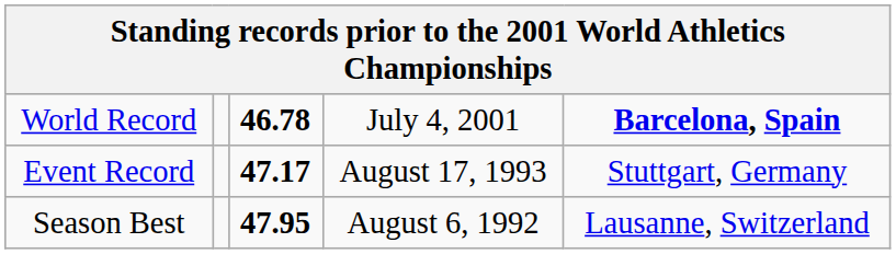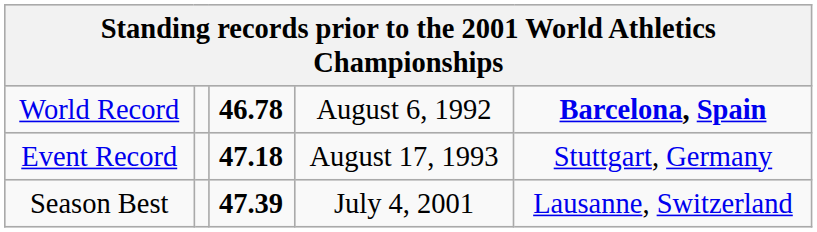 <table class="wikitable" style=" text-align:center; font-size:110%;" width="80%">
 <tr>
 <th colspan="5">Standing records prior to the 2001 World Athletics Championships</th>
 </tr>
 <tr>
 <td><a href='#'>World Record</a></td>
 <td></td>
 <td><strong>46.78</strong></td>
-<td>July 4, 2001</td>
+<td>August 6, 1992</td>
 <td><strong> <a href='#'>Barcelona</a>, <a href='#'>Spain</a></strong></td>
 </tr>
 <tr>
 <td><a href='#'>Event Record</a></td>
 <td></td>
-<td><strong>47.17</strong></td>
+<td><strong>47.18</strong></td>
 <td>August 17, 1993</td>
 <td> <a href='#'>Stuttgart</a>, <a href='#'>Germany</a></td>
 </tr>
 <tr>
 <td>Season Best</td>
 <td></td>
-<td><strong>47.95</strong></td>
-<td>August 6, 1992</td>
+<td><strong>47.39</strong></td>
+<td>July 4, 2001</td>
 <td> <a href='#'>Lausanne</a>, <a href='#'>Switzerland</a></td>
 </tr>
 </table>
